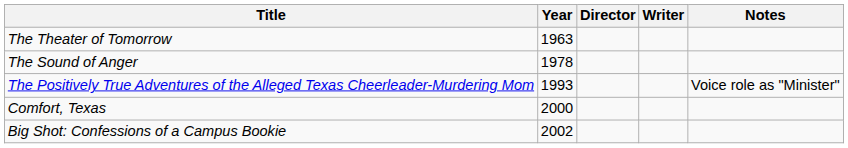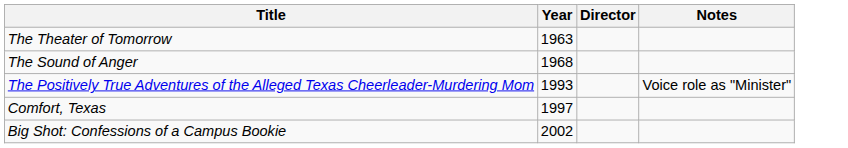 <table class="wikitable">
 <tr>
 <th>Title</th>
 <th>Year</th>
 <th>Director</th>
-<th>Writer</th>
 <th>Notes</th>
 </tr>
 <tr>
 <td><em>The Theater of Tomorrow</em></td>
 <td>1963</td>
 <td></td>
 <td></td>
-<td></td>
 </tr>
 <tr>
 <td><em>The Sound of Anger</em></td>
-<td>1978</td>
-<td></td>
+<td>1968</td>
 <td></td>
 <td></td>
 </tr>
 <tr>
 <td><em><a href='#'>The Positively True Adventures of the Alleged Texas Cheerleader-Murdering Mom</a></em></td>
 <td>1993</td>
 <td></td>
-<td></td>
 <td>Voice role as "Minister"</td>
 </tr>
 <tr>
 <td><em>Comfort, Texas</em></td>
-<td>2000</td>
-<td></td>
+<td>1997</td>
 <td></td>
 <td></td>
 </tr>
 <tr>
 <td><em>Big Shot: Confessions of a Campus Bookie</em></td>
 <td>2002</td>
 <td></td>
 <td></td>
-<td></td>
 </tr>
 </table>
